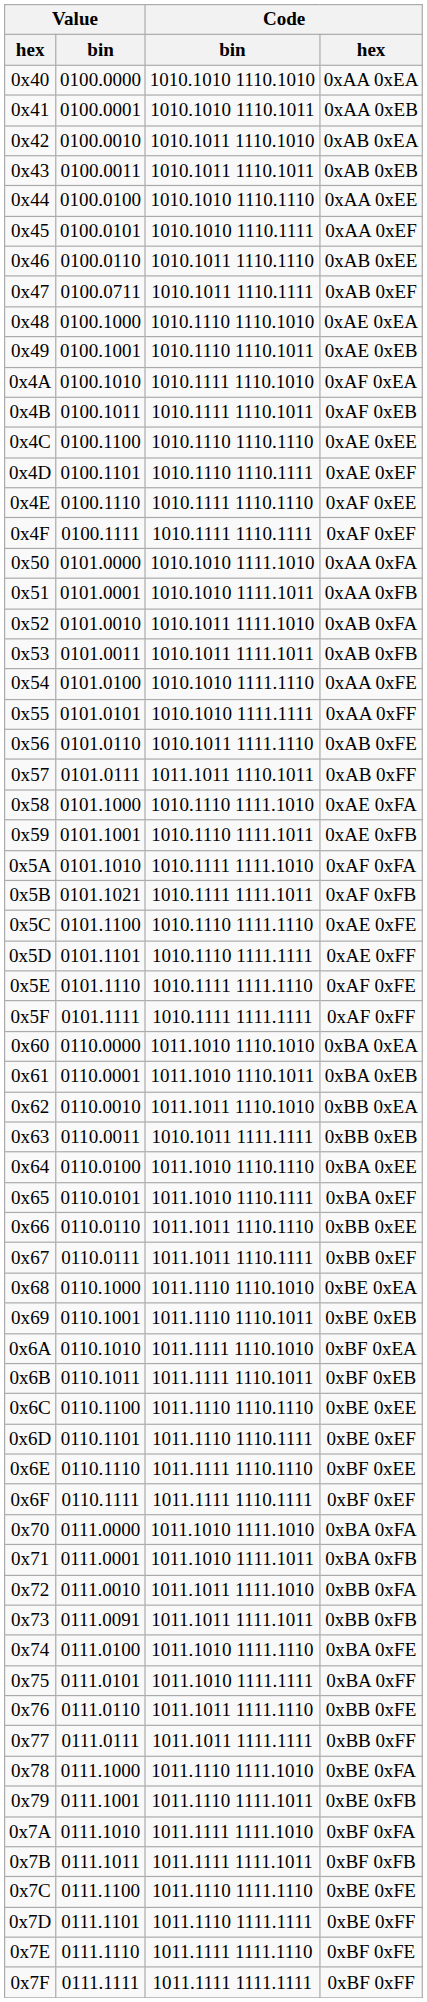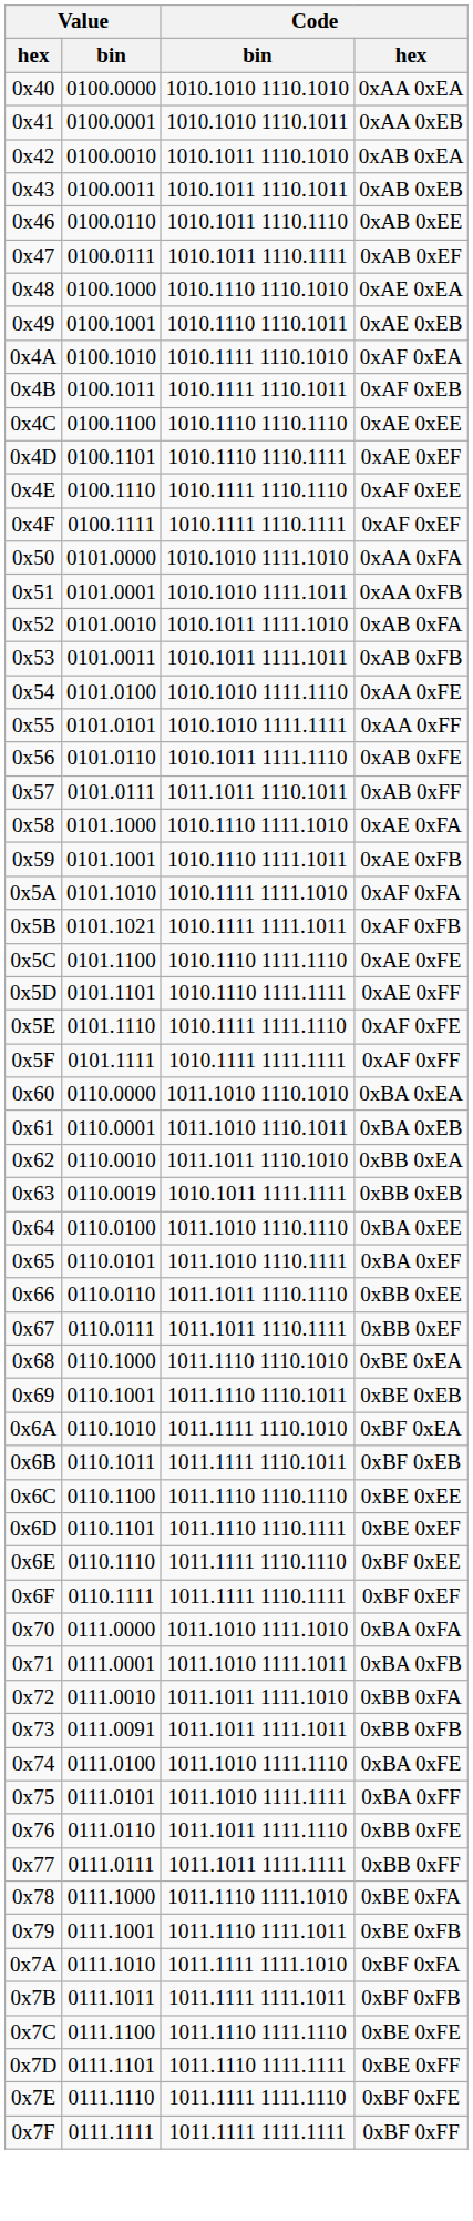 <table class="wikitable" style="text-align:center;">
 <tr>
 <th colspan="2">Value</th>
 <th colspan="2">Code</th>
 </tr>
 <tr>
 <th>hex</th>
 <th>bin</th>
 <th>bin</th>
 <th>hex</th>
 </tr>
 <tr>
 <td>0x40</td>
 <td>0100.0000</td>
 <td>1010.1010 1110.1010</td>
 <td>0xAA 0xEA</td>
 </tr>
 <tr>
 <td>0x41</td>
 <td>0100.0001</td>
 <td>1010.1010 1110.1011</td>
 <td>0xAA 0xEB</td>
 </tr>
 <tr>
 <td>0x42</td>
 <td>0100.0010</td>
 <td>1010.1011 1110.1010</td>
 <td>0xAB 0xEA</td>
 </tr>
 <tr>
 <td>0x43</td>
 <td>0100.0011</td>
 <td>1010.1011 1110.1011</td>
 <td>0xAB 0xEB</td>
 </tr>
 <tr>
-<td>0x44</td>
-<td>0100.0100</td>
-<td>1010.1010 1110.1110</td>
-<td>0xAA 0xEE</td>
-</tr>
-<tr>
-<td>0x45</td>
-<td>0100.0101</td>
-<td>1010.1010 1110.1111</td>
-<td>0xAA 0xEF</td>
-</tr>
-<tr>
 <td>0x46</td>
 <td>0100.0110</td>
 <td>1010.1011 1110.1110</td>
 <td>0xAB 0xEE</td>
 </tr>
 <tr>
 <td>0x47</td>
-<td>0100.0711</td>
+<td>0100.0111</td>
 <td>1010.1011 1110.1111</td>
 <td>0xAB 0xEF</td>
 </tr>
 <tr>
 <td>0x48</td>
 <td>0100.1000</td>
 <td>1010.1110 1110.1010</td>
 <td>0xAE 0xEA</td>
 </tr>
 <tr>
 <td>0x49</td>
 <td>0100.1001</td>
 <td>1010.1110 1110.1011</td>
 <td>0xAE 0xEB</td>
 </tr>
 <tr>
 <td>0x4A</td>
 <td>0100.1010</td>
 <td>1010.1111 1110.1010</td>
 <td>0xAF 0xEA</td>
 </tr>
 <tr>
 <td>0x4B</td>
 <td>0100.1011</td>
 <td>1010.1111 1110.1011</td>
 <td>0xAF 0xEB</td>
 </tr>
 <tr>
 <td>0x4C</td>
 <td>0100.1100</td>
 <td>1010.1110 1110.1110</td>
 <td>0xAE 0xEE</td>
 </tr>
 <tr>
 <td>0x4D</td>
 <td>0100.1101</td>
 <td>1010.1110 1110.1111</td>
 <td>0xAE 0xEF</td>
 </tr>
 <tr>
 <td>0x4E</td>
 <td>0100.1110</td>
 <td>1010.1111 1110.1110</td>
 <td>0xAF 0xEE</td>
 </tr>
 <tr>
 <td>0x4F</td>
 <td>0100.1111</td>
 <td>1010.1111 1110.1111</td>
 <td>0xAF 0xEF</td>
 </tr>
 <tr>
 <td>0x50</td>
 <td>0101.0000</td>
 <td>1010.1010 1111.1010</td>
 <td>0xAA 0xFA</td>
 </tr>
 <tr>
 <td>0x51</td>
 <td>0101.0001</td>
 <td>1010.1010 1111.1011</td>
 <td>0xAA 0xFB</td>
 </tr>
 <tr>
 <td>0x52</td>
 <td>0101.0010</td>
 <td>1010.1011 1111.1010</td>
 <td>0xAB 0xFA</td>
 </tr>
 <tr>
 <td>0x53</td>
 <td>0101.0011</td>
 <td>1010.1011 1111.1011</td>
 <td>0xAB 0xFB</td>
 </tr>
 <tr>
 <td>0x54</td>
 <td>0101.0100</td>
 <td>1010.1010 1111.1110</td>
 <td>0xAA 0xFE</td>
 </tr>
 <tr>
 <td>0x55</td>
 <td>0101.0101</td>
 <td>1010.1010 1111.1111</td>
 <td>0xAA 0xFF</td>
 </tr>
 <tr>
 <td>0x56</td>
 <td>0101.0110</td>
 <td>1010.1011 1111.1110</td>
 <td>0xAB 0xFE</td>
 </tr>
 <tr>
 <td>0x57</td>
 <td>0101.0111</td>
 <td>1011.1011 1110.1011</td>
 <td>0xAB 0xFF</td>
 </tr>
 <tr>
 <td>0x58</td>
 <td>0101.1000</td>
 <td>1010.1110 1111.1010</td>
 <td>0xAE 0xFA</td>
 </tr>
 <tr>
 <td>0x59</td>
 <td>0101.1001</td>
 <td>1010.1110 1111.1011</td>
 <td>0xAE 0xFB</td>
 </tr>
 <tr>
 <td>0x5A</td>
 <td>0101.1010</td>
 <td>1010.1111 1111.1010</td>
 <td>0xAF 0xFA</td>
 </tr>
 <tr>
 <td>0x5B</td>
 <td>0101.1021</td>
 <td>1010.1111 1111.1011</td>
 <td>0xAF 0xFB</td>
 </tr>
 <tr>
 <td>0x5C</td>
 <td>0101.1100</td>
 <td>1010.1110 1111.1110</td>
 <td>0xAE 0xFE</td>
 </tr>
 <tr>
 <td>0x5D</td>
 <td>0101.1101</td>
 <td>1010.1110 1111.1111</td>
 <td>0xAE 0xFF</td>
 </tr>
 <tr>
 <td>0x5E</td>
 <td>0101.1110</td>
 <td>1010.1111 1111.1110</td>
 <td>0xAF 0xFE</td>
 </tr>
 <tr>
 <td>0x5F</td>
 <td>0101.1111</td>
 <td>1010.1111 1111.1111</td>
 <td>0xAF 0xFF</td>
 </tr>
 <tr>
 <td>0x60</td>
 <td>0110.0000</td>
 <td>1011.1010 1110.1010</td>
 <td>0xBA 0xEA</td>
 </tr>
 <tr>
 <td>0x61</td>
 <td>0110.0001</td>
 <td>1011.1010 1110.1011</td>
 <td>0xBA 0xEB</td>
 </tr>
 <tr>
 <td>0x62</td>
 <td>0110.0010</td>
 <td>1011.1011 1110.1010</td>
 <td>0xBB 0xEA</td>
 </tr>
 <tr>
 <td>0x63</td>
-<td>0110.0011</td>
+<td>0110.0019</td>
 <td>1010.1011 1111.1111</td>
 <td>0xBB 0xEB</td>
 </tr>
 <tr>
 <td>0x64</td>
 <td>0110.0100</td>
 <td>1011.1010 1110.1110</td>
 <td>0xBA 0xEE</td>
 </tr>
 <tr>
 <td>0x65</td>
 <td>0110.0101</td>
 <td>1011.1010 1110.1111</td>
 <td>0xBA 0xEF</td>
 </tr>
 <tr>
 <td>0x66</td>
 <td>0110.0110</td>
 <td>1011.1011 1110.1110</td>
 <td>0xBB 0xEE</td>
 </tr>
 <tr>
 <td>0x67</td>
 <td>0110.0111</td>
 <td>1011.1011 1110.1111</td>
 <td>0xBB 0xEF</td>
 </tr>
 <tr>
 <td>0x68</td>
 <td>0110.1000</td>
 <td>1011.1110 1110.1010</td>
 <td>0xBE 0xEA</td>
 </tr>
 <tr>
 <td>0x69</td>
 <td>0110.1001</td>
 <td>1011.1110 1110.1011</td>
 <td>0xBE 0xEB</td>
 </tr>
 <tr>
 <td>0x6A</td>
 <td>0110.1010</td>
 <td>1011.1111 1110.1010</td>
 <td>0xBF 0xEA</td>
 </tr>
 <tr>
 <td>0x6B</td>
 <td>0110.1011</td>
 <td>1011.1111 1110.1011</td>
 <td>0xBF 0xEB</td>
 </tr>
 <tr>
 <td>0x6C</td>
 <td>0110.1100</td>
 <td>1011.1110 1110.1110</td>
 <td>0xBE 0xEE</td>
 </tr>
 <tr>
 <td>0x6D</td>
 <td>0110.1101</td>
 <td>1011.1110 1110.1111</td>
 <td>0xBE 0xEF</td>
 </tr>
 <tr>
 <td>0x6E</td>
 <td>0110.1110</td>
 <td>1011.1111 1110.1110</td>
 <td>0xBF 0xEE</td>
 </tr>
 <tr>
 <td>0x6F</td>
 <td>0110.1111</td>
 <td>1011.1111 1110.1111</td>
 <td>0xBF 0xEF</td>
 </tr>
 <tr>
 <td>0x70</td>
 <td>0111.0000</td>
 <td>1011.1010 1111.1010</td>
 <td>0xBA 0xFA</td>
 </tr>
 <tr>
 <td>0x71</td>
 <td>0111.0001</td>
 <td>1011.1010 1111.1011</td>
 <td>0xBA 0xFB</td>
 </tr>
 <tr>
 <td>0x72</td>
 <td>0111.0010</td>
 <td>1011.1011 1111.1010</td>
 <td>0xBB 0xFA</td>
 </tr>
 <tr>
 <td>0x73</td>
 <td>0111.0091</td>
 <td>1011.1011 1111.1011</td>
 <td>0xBB 0xFB</td>
 </tr>
 <tr>
 <td>0x74</td>
 <td>0111.0100</td>
 <td>1011.1010 1111.1110</td>
 <td>0xBA 0xFE</td>
 </tr>
 <tr>
 <td>0x75</td>
 <td>0111.0101</td>
 <td>1011.1010 1111.1111</td>
 <td>0xBA 0xFF</td>
 </tr>
 <tr>
 <td>0x76</td>
 <td>0111.0110</td>
 <td>1011.1011 1111.1110</td>
 <td>0xBB 0xFE</td>
 </tr>
 <tr>
 <td>0x77</td>
 <td>0111.0111</td>
 <td>1011.1011 1111.1111</td>
 <td>0xBB 0xFF</td>
 </tr>
 <tr>
 <td>0x78</td>
 <td>0111.1000</td>
 <td>1011.1110 1111.1010</td>
 <td>0xBE 0xFA</td>
 </tr>
 <tr>
 <td>0x79</td>
 <td>0111.1001</td>
 <td>1011.1110 1111.1011</td>
 <td>0xBE 0xFB</td>
 </tr>
 <tr>
 <td>0x7A</td>
 <td>0111.1010</td>
 <td>1011.1111 1111.1010</td>
 <td>0xBF 0xFA</td>
 </tr>
 <tr>
 <td>0x7B</td>
 <td>0111.1011</td>
 <td>1011.1111 1111.1011</td>
 <td>0xBF 0xFB</td>
 </tr>
 <tr>
 <td>0x7C</td>
 <td>0111.1100</td>
 <td>1011.1110 1111.1110</td>
 <td>0xBE 0xFE</td>
 </tr>
 <tr>
 <td>0x7D</td>
 <td>0111.1101</td>
 <td>1011.1110 1111.1111</td>
 <td>0xBE 0xFF</td>
 </tr>
 <tr>
 <td>0x7E</td>
 <td>0111.1110</td>
 <td>1011.1111 1111.1110</td>
 <td>0xBF 0xFE</td>
 </tr>
 <tr>
 <td>0x7F</td>
 <td>0111.1111</td>
 <td>1011.1111 1111.1111</td>
 <td>0xBF 0xFF</td>
 </tr>
 </table>
